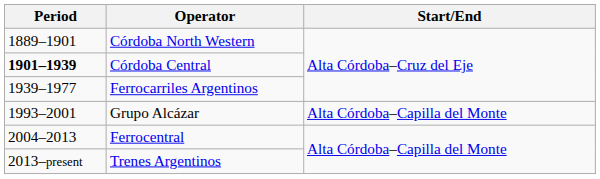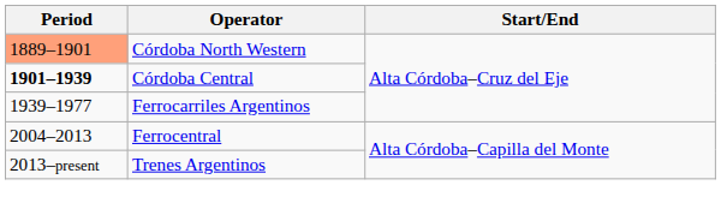 <table class="wikitable sortable" style="text-align:left">
 <tr>
 <th width=100px>Period</th>
 <th width=200px>Operator</th>
 <th width=300px>Start/End</th>
 </tr>
 <tr>
-<td>1889–1901</td>
+<td style="background: lightsalmon;">1889–1901</td>
 <td><a href='#'>Córdoba North Western</a></td>
 <td rowspan=3><a href='#'>Alta Córdoba</a>–<a href='#'>Cruz del Eje</a></td>
 </tr>
 <tr>
 <td><strong>1901–1939</strong></td>
 <td><a href='#'>Córdoba Central</a></td>
 </tr>
 <tr>
 <td>1939–1977</td>
 <td><a href='#'>Ferrocarriles Argentinos</a></td>
 </tr>
 <tr>
-<td>1993–2001</td>
-<td>Grupo Alcázar</td>
-<td><a href='#'>Alta Córdoba</a>–<a href='#'>Capilla del Monte</a></td>
-</tr>
-<tr>
 <td>2004–2013</td>
 <td><a href='#'>Ferrocentral</a></td>
 <td rowspan=2><a href='#'>Alta Córdoba</a>–<a href='#'>Capilla del Monte</a></td>
 </tr>
 <tr>
 <td>2013–<small>present</small></td>
 <td><a href='#'>Trenes Argentinos</a></td>
 </tr>
 </table>
